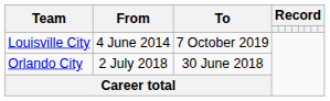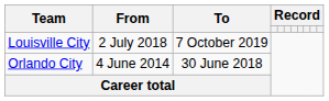 <table class="wikitable" style="text-align: center">
 <tr>
 <th rowspan="2">Team</th>
 <th rowspan="2">From</th>
 <th rowspan="2">To</th>
 <th colspan="8">Record</th>
 </tr>
 <tr>
 <th></th>
 <th></th>
 <th></th>
 <th></th>
 <th></th>
 <th></th>
 <th></th>
 <th></th>
 </tr>
 <tr>
 <td align="left"><a href='#'>Louisville City</a></td>
-<td>4 June 2014</td>
+<td>2 July 2018</td>
 <td>7 October 2019<br></td>
 </tr>
 <tr>
 <td align="left"><a href='#'>Orlando City</a></td>
-<td>2 July 2018</td>
+<td>4 June 2014</td>
 <td>30 June 2018<br></td>
 </tr>
 <tr>
 <th colspan="3">Career total<br></th>
 </tr>
 </table>
